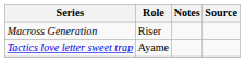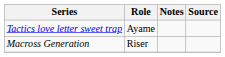 <table class="wikitable sortable plainrowheaders">
 <tr>
 <th>Series</th>
 <th>Role</th>
 <th class="unsortable">Notes</th>
 <th class="unsortable">Source</th>
 </tr>
 <tr>
+<td><em><a href='#'>Tactics love letter sweet trap</a></em></td>
+<td>Ayame</td>
+<td></td>
+<td></td>
+</tr>
+<tr>
 <td><em>Macross Generation</em></td>
 <td>Riser</td>
 <td></td>
 <td></td>
 </tr>
 <tr>
-<td><em><a href='#'>Tactics love letter sweet trap</a></em></td>
-<td>Ayame</td>
-<td></td>
-<td></td>
-</tr>
-<tr>
 </tr>
 </table>
